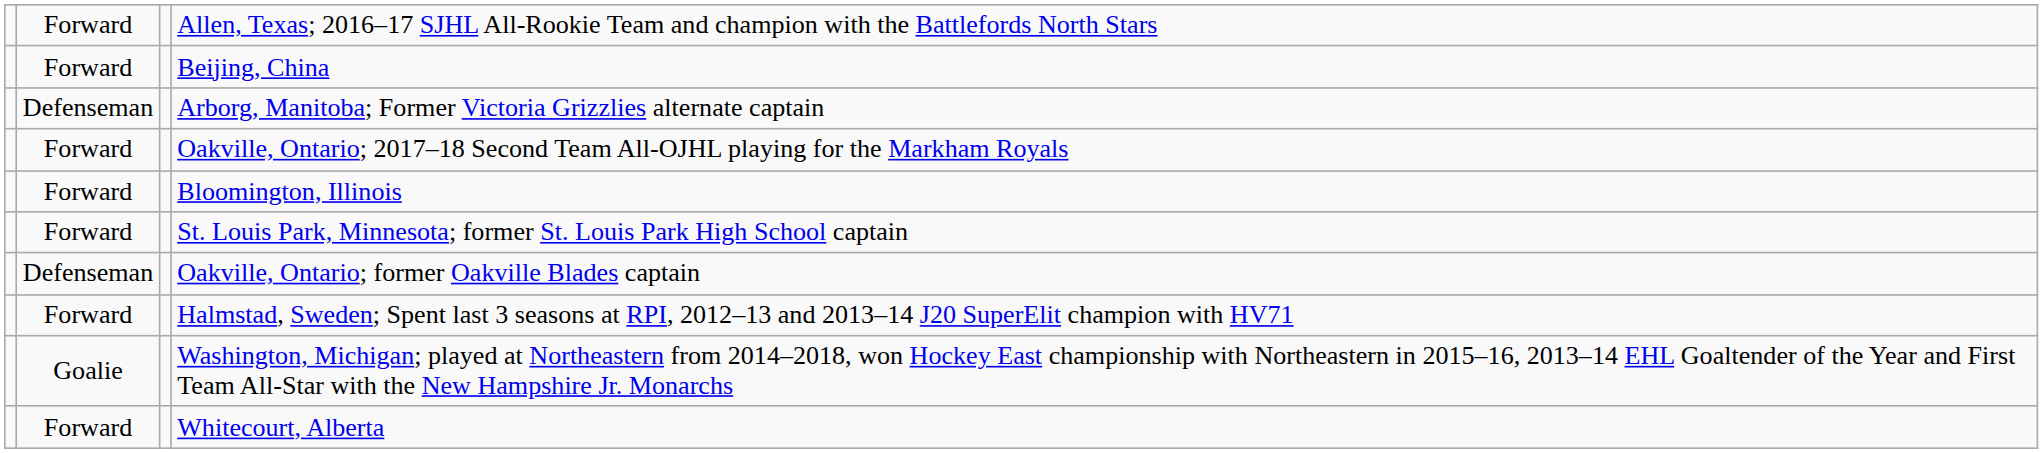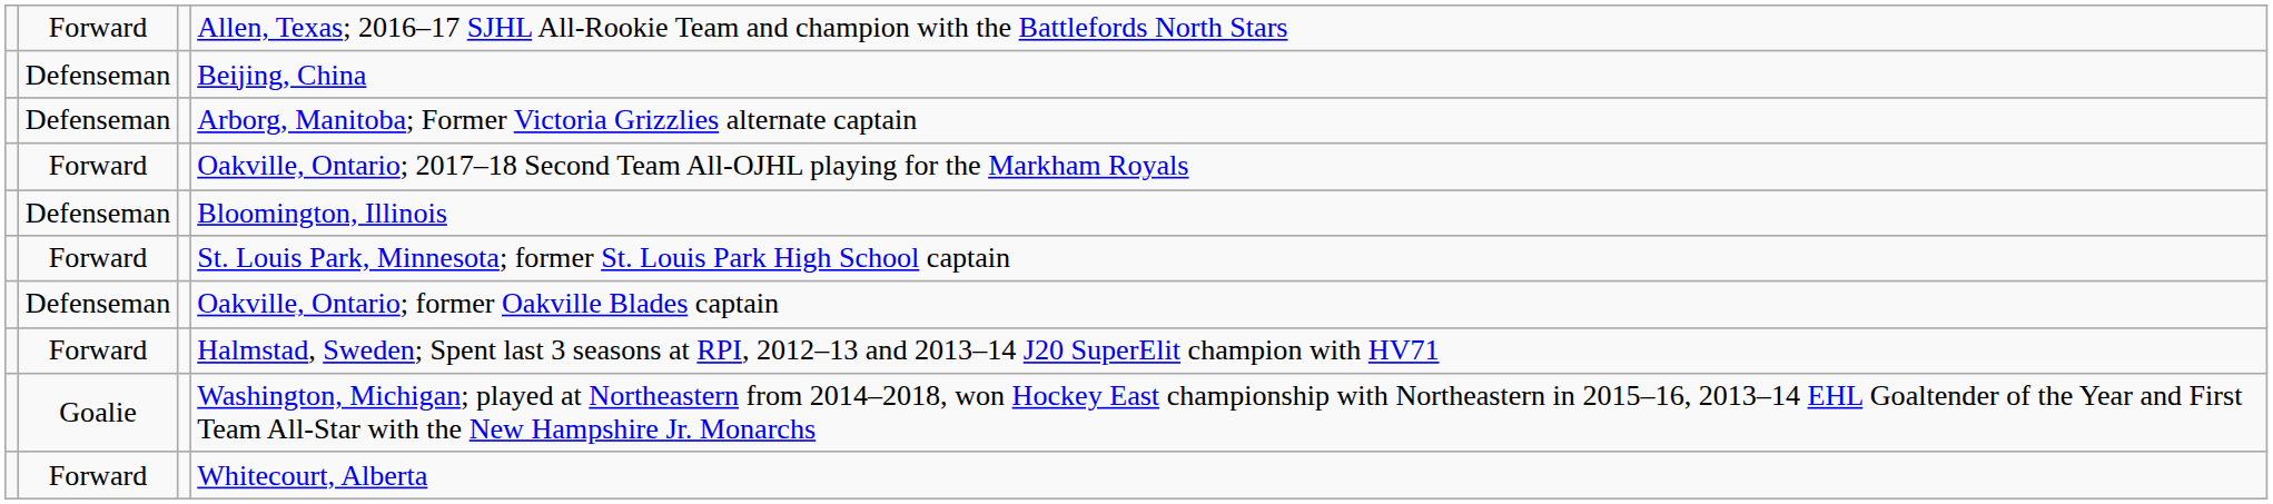 <table class="wikitable sortable" style="text-align:center;">
 <tr>
 <td></td>
 <td>Forward</td>
 <td></td>
 <td align=left><a href='#'>Allen, Texas</a>; 2016–17 <a href='#'>SJHL</a> All-Rookie Team and champion with the <a href='#'>Battlefords North Stars</a></td>
 </tr>
 <tr>
 <td></td>
-<td>Forward</td>
+<td>Defenseman</td>
 <td></td>
 <td align=left><a href='#'>Beijing, China</a></td>
 </tr>
 <tr>
 <td></td>
 <td>Defenseman</td>
 <td></td>
 <td align=left><a href='#'>Arborg, Manitoba</a>; Former <a href='#'>Victoria Grizzlies</a> alternate captain</td>
 </tr>
 <tr>
 <td></td>
 <td>Forward</td>
 <td></td>
 <td align=left><a href='#'>Oakville, Ontario</a>; 2017–18 Second Team All-OJHL playing for the <a href='#'>Markham Royals</a></td>
 </tr>
 <tr>
 <td></td>
-<td>Forward</td>
+<td>Defenseman</td>
 <td></td>
 <td align=left><a href='#'>Bloomington, Illinois</a></td>
 </tr>
 <tr>
 <td></td>
 <td>Forward</td>
 <td></td>
 <td align=left><a href='#'>St. Louis Park, Minnesota</a>; former <a href='#'>St. Louis Park High School</a> captain</td>
 </tr>
 <tr>
 <td></td>
 <td>Defenseman</td>
 <td></td>
 <td align=left><a href='#'>Oakville, Ontario</a>; former <a href='#'>Oakville Blades</a> captain</td>
 </tr>
 <tr>
 <td></td>
 <td>Forward</td>
 <td></td>
 <td align=left><a href='#'>Halmstad</a>, <a href='#'>Sweden</a>; Spent last 3 seasons at <a href='#'>RPI</a>, 2012–13 and 2013–14 <a href='#'>J20 SuperElit</a> champion with <a href='#'>HV71</a></td>
 </tr>
 <tr>
 <td></td>
 <td>Goalie</td>
 <td></td>
 <td align=left><a href='#'>Washington, Michigan</a>; played at <a href='#'>Northeastern</a> from 2014–2018, won <a href='#'>Hockey East</a> championship with Northeastern in 2015–16, 2013–14 <a href='#'>EHL</a> Goaltender of the Year and First Team All-Star with the <a href='#'>New Hampshire Jr. Monarchs</a></td>
 </tr>
 <tr>
 <td></td>
 <td>Forward</td>
 <td></td>
 <td align=left><a href='#'>Whitecourt, Alberta</a></td>
 </tr>
 </table>
